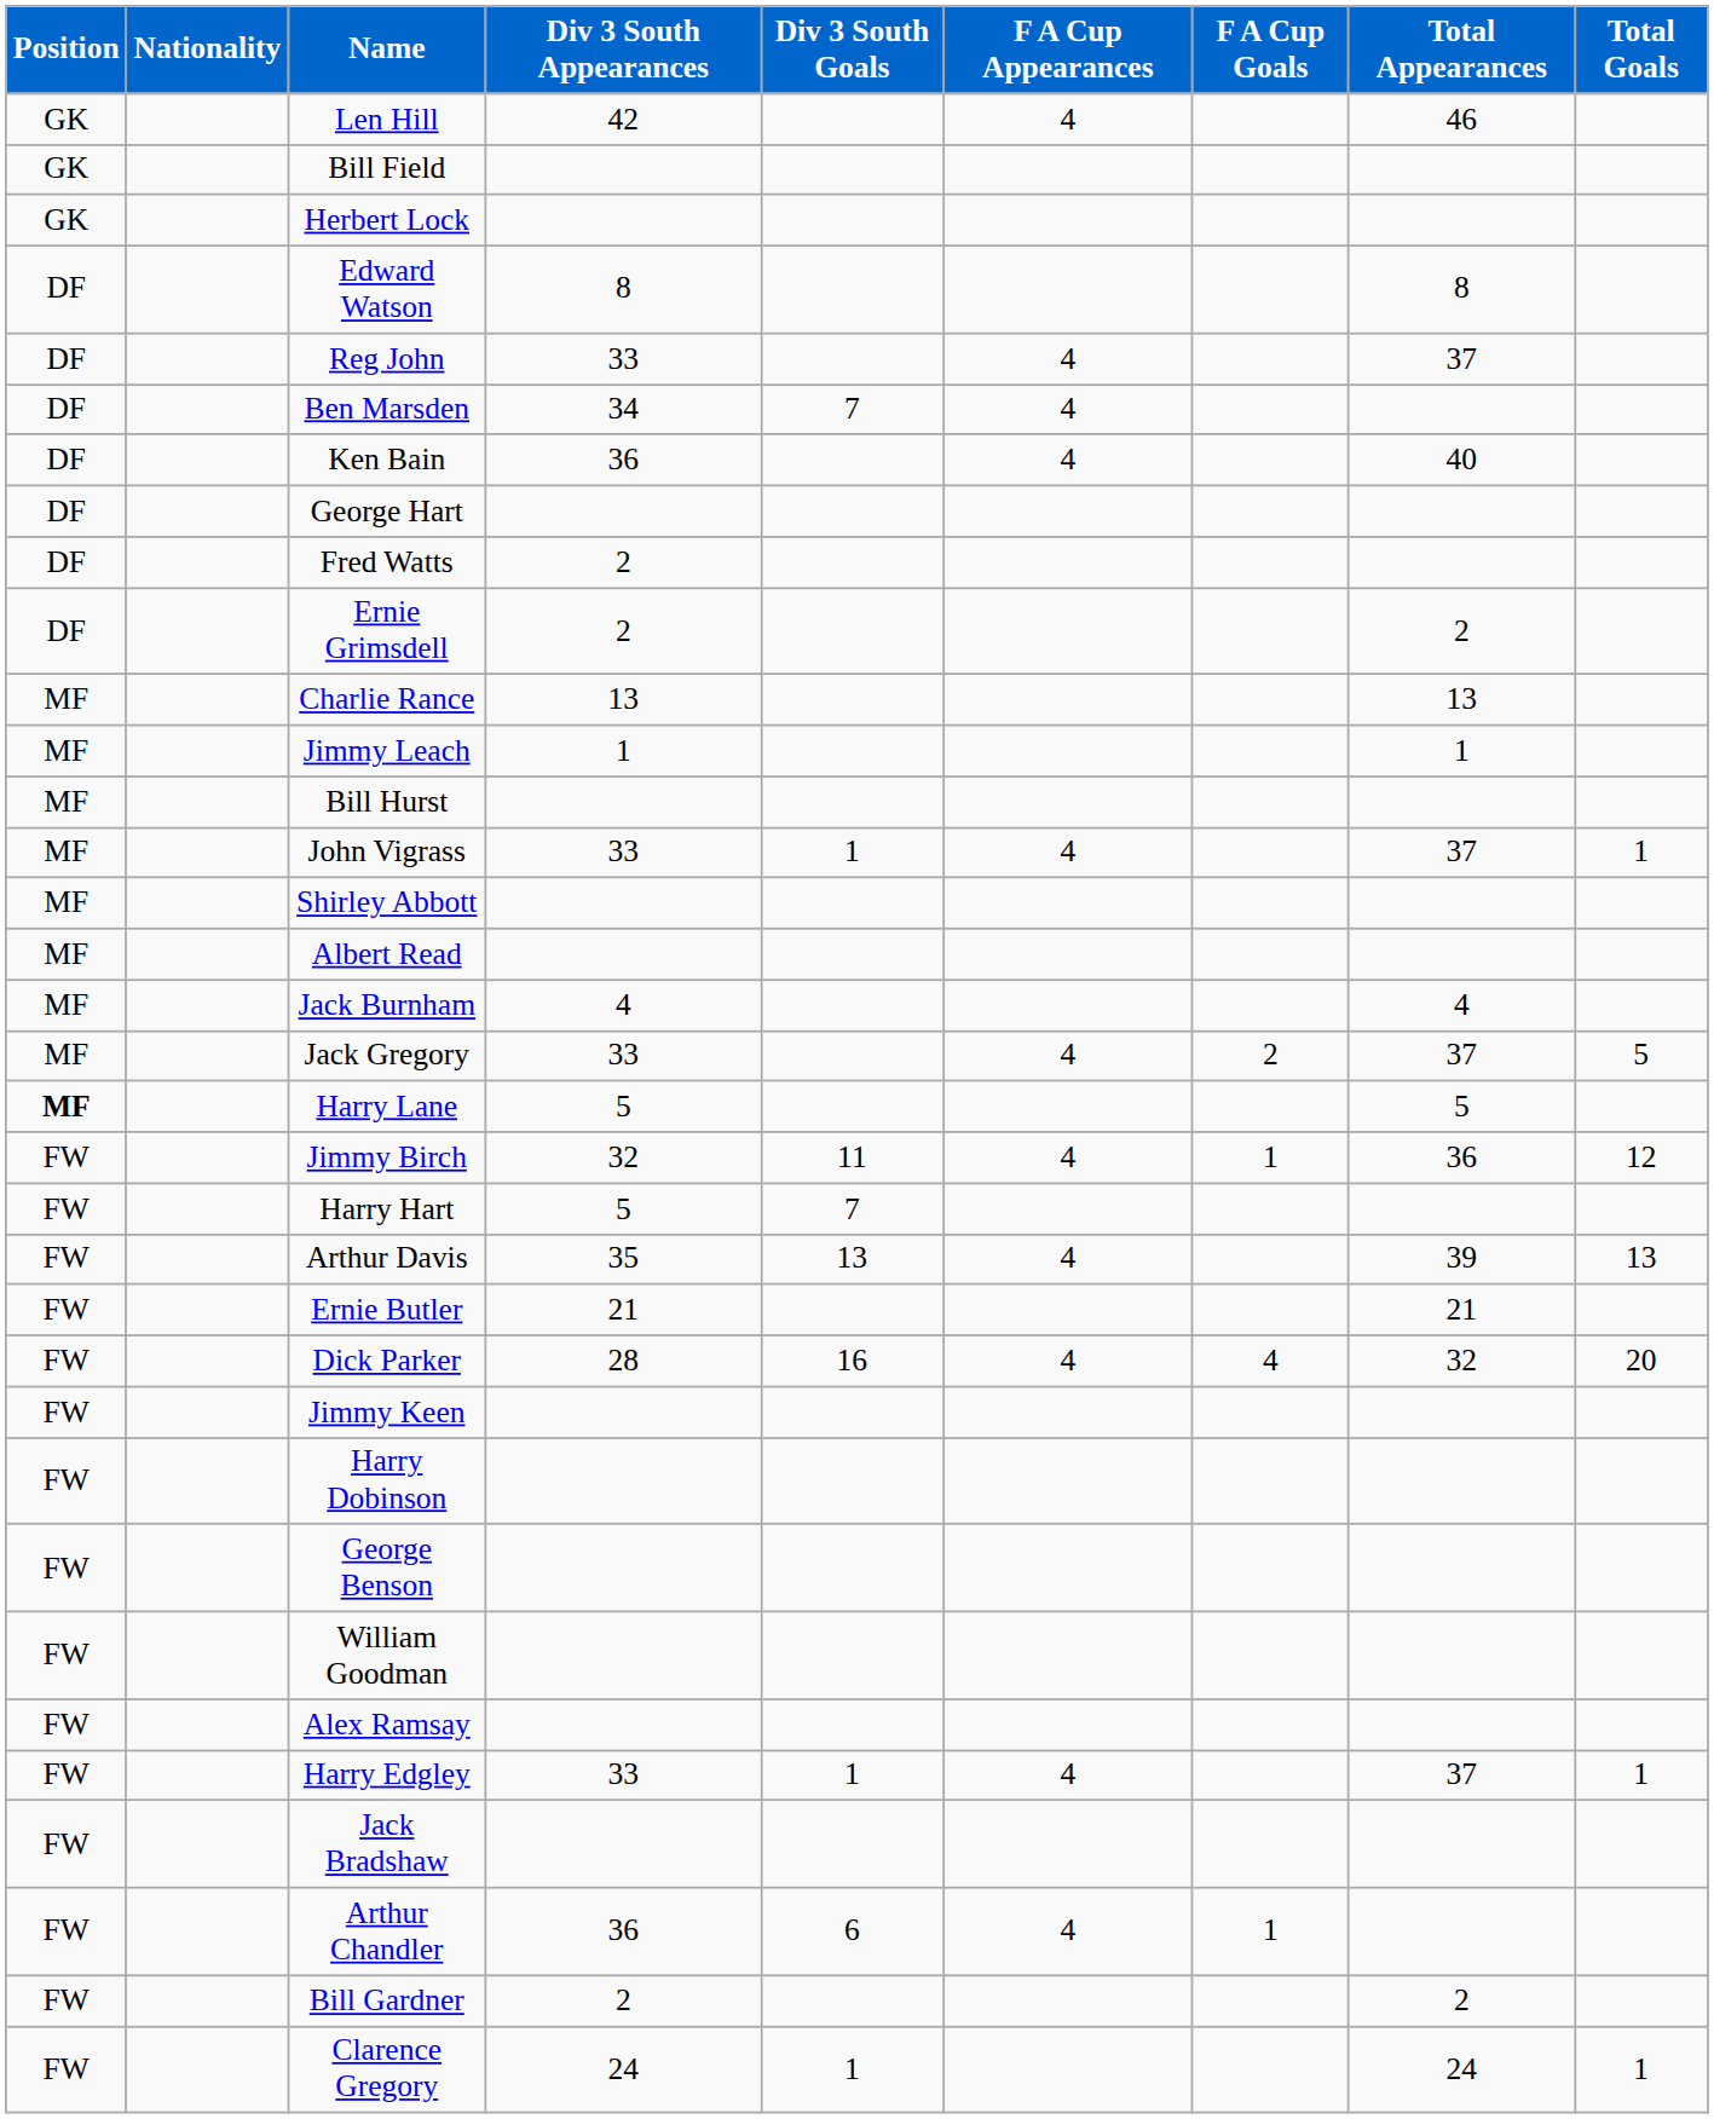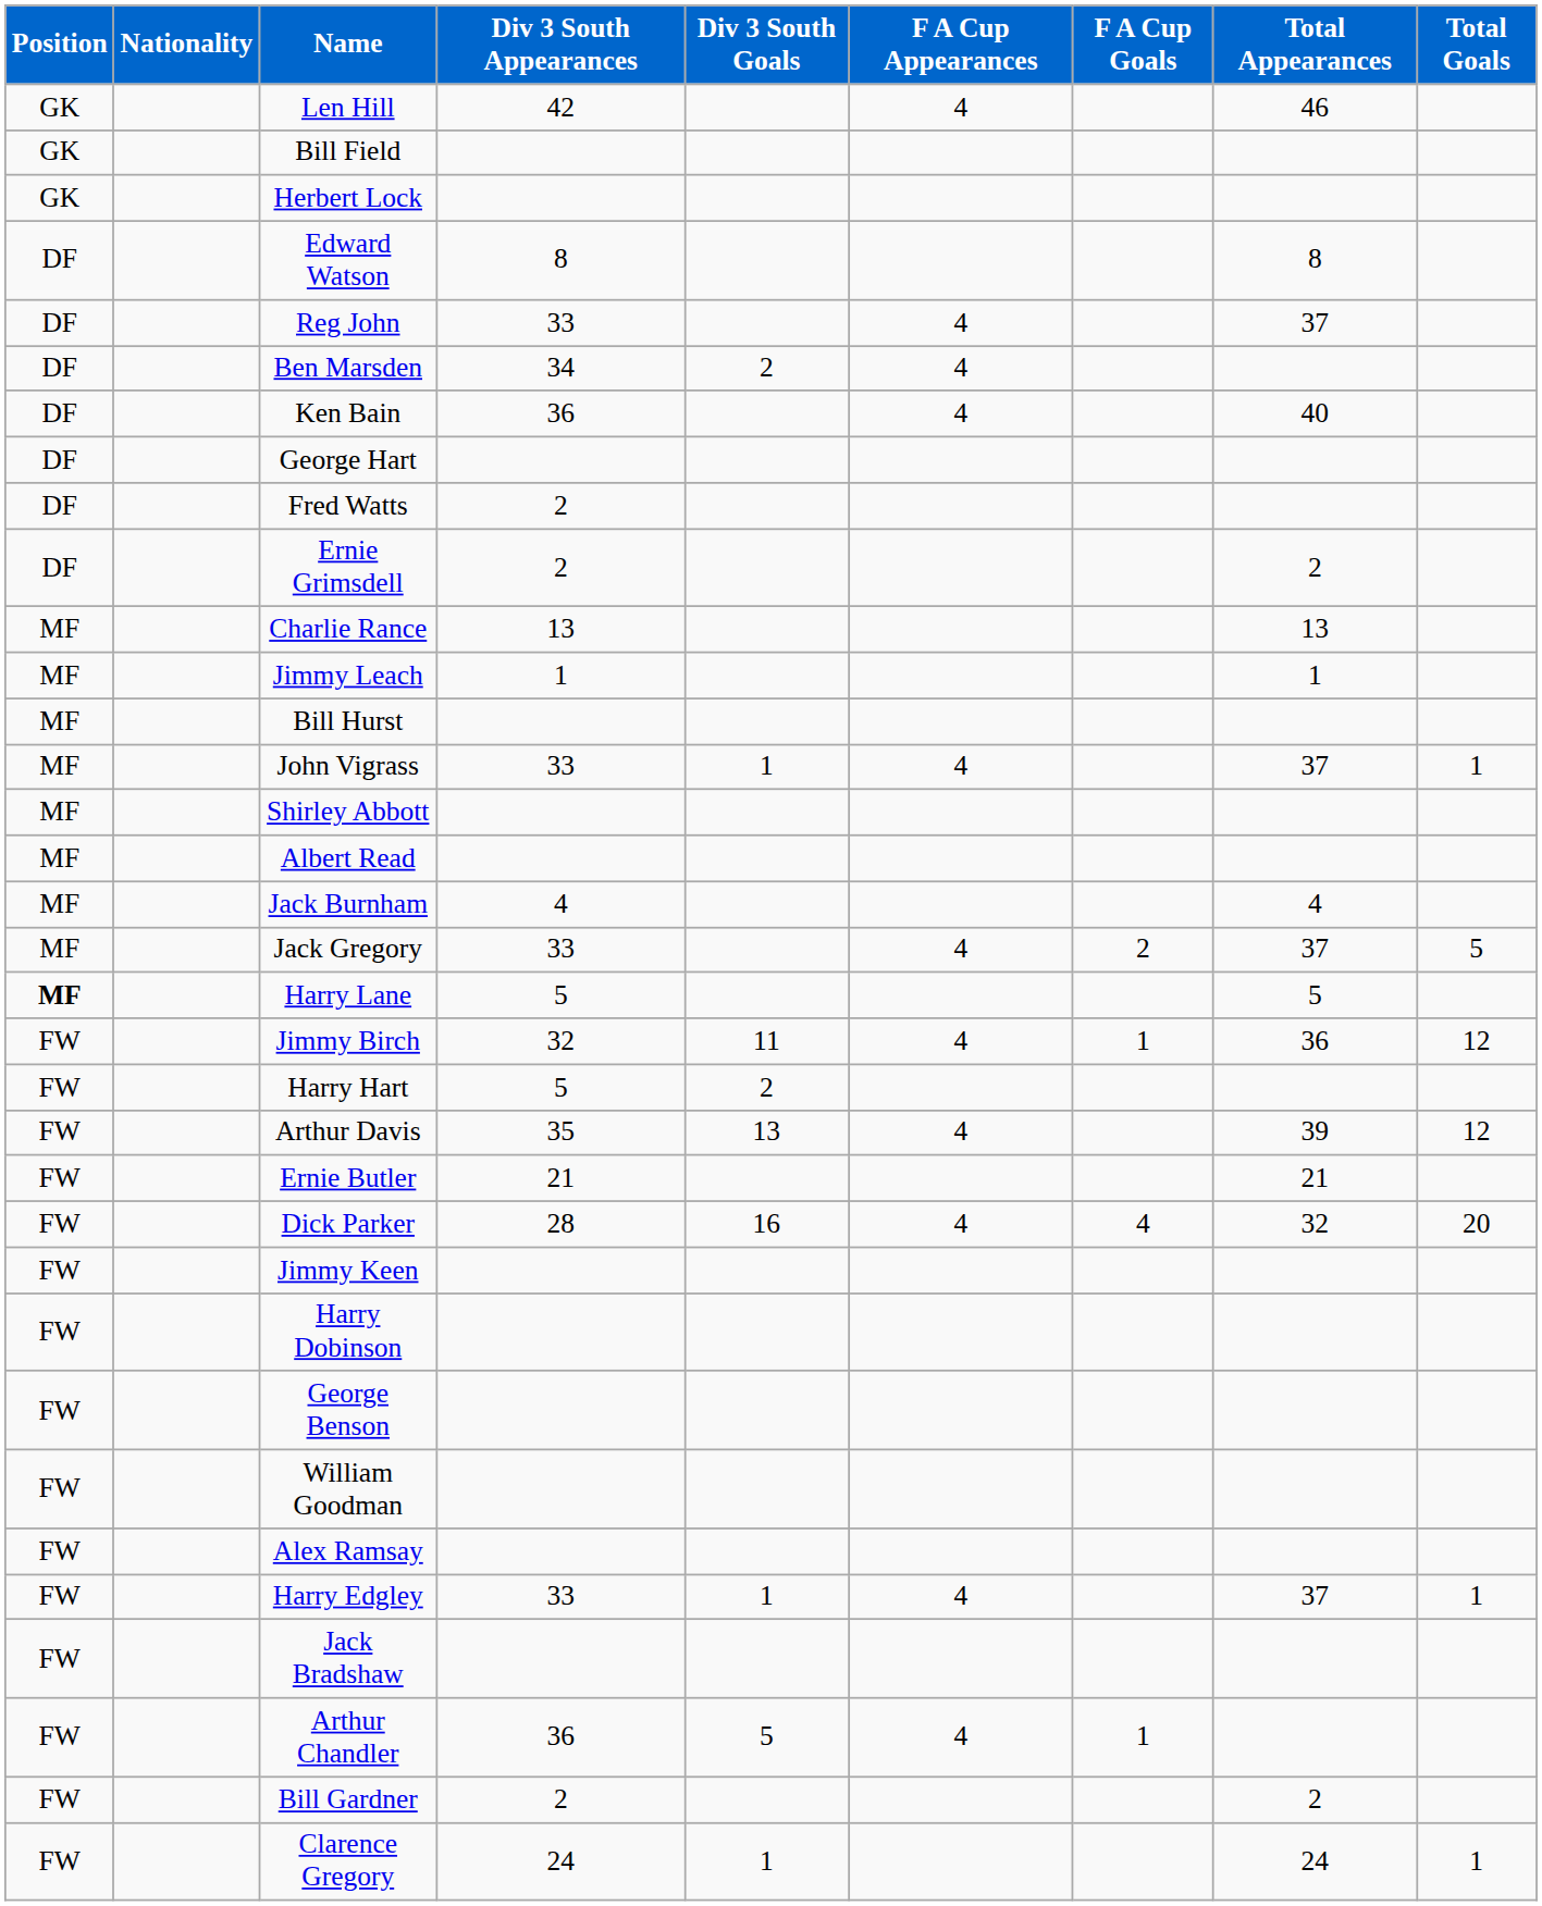 <table class="wikitable" style="text-align:center; font-size:90%; width:90%;">
 <tr>
 <th style="background:#0066CC; color:#FFFFFF; text-align:center;">Position</th>
 <th style="background:#0066CC; color:#FFFFFF; text-align:center;">Nationality</th>
 <th style="background:#0066CC; color:#FFFFFF; text-align:center;"><strong>Name</strong></th>
 <th style="background:#0066CC; color:#FFFFFF; text-align:center;">Div 3 South Appearances</th>
 <th style="background:#0066CC; color:#FFFFFF; text-align:center;">Div 3 South Goals</th>
 <th style="background:#0066CC; color:#FFFFFF; text-align:center;">F A Cup Appearances</th>
 <th style="background:#0066CC; color:#FFFFFF; text-align:center;">F A Cup Goals</th>
 <th style="background:#0066CC; color:#FFFFFF; text-align:center;">Total Appearances</th>
 <th style="background:#0066CC; color:#FFFFFF; text-align:center;">Total Goals</th>
 </tr>
 <tr>
 <td>GK</td>
 <td></td>
 <td><a href='#'>Len Hill</a></td>
 <td>42</td>
 <td></td>
 <td>4</td>
 <td></td>
 <td>46</td>
 <td></td>
 </tr>
 <tr>
 <td>GK</td>
 <td></td>
 <td>Bill Field</td>
 <td></td>
 <td></td>
 <td></td>
 <td></td>
 <td></td>
 <td></td>
 </tr>
 <tr>
 <td>GK</td>
 <td></td>
 <td><a href='#'>Herbert Lock</a></td>
 <td></td>
 <td></td>
 <td></td>
 <td></td>
 <td></td>
 <td></td>
 </tr>
 <tr>
 <td>DF</td>
 <td></td>
 <td><a href='#'>Edward Watson</a></td>
 <td>8</td>
 <td></td>
 <td></td>
 <td></td>
 <td>8</td>
 <td></td>
 </tr>
 <tr>
 <td>DF</td>
 <td></td>
 <td><a href='#'>Reg John</a></td>
 <td>33</td>
 <td></td>
 <td>4</td>
 <td></td>
 <td>37</td>
 <td></td>
 </tr>
 <tr>
 <td>DF</td>
 <td></td>
 <td><a href='#'>Ben Marsden</a></td>
 <td>34</td>
-<td>7</td>
+<td>2</td>
 <td>4</td>
 <td></td>
 <td></td>
 <td></td>
 </tr>
 <tr>
 <td>DF</td>
 <td></td>
 <td>Ken Bain</td>
 <td>36</td>
 <td></td>
 <td>4</td>
 <td></td>
 <td>40</td>
 <td></td>
 </tr>
 <tr>
 <td>DF</td>
 <td></td>
 <td>George Hart</td>
 <td></td>
 <td></td>
 <td></td>
 <td></td>
 <td></td>
 <td></td>
 </tr>
 <tr>
 <td>DF</td>
 <td></td>
 <td>Fred Watts</td>
 <td>2</td>
 <td></td>
 <td></td>
 <td></td>
 <td></td>
 <td></td>
 </tr>
 <tr>
 <td>DF</td>
 <td></td>
 <td><a href='#'>Ernie Grimsdell</a></td>
 <td>2</td>
 <td></td>
 <td></td>
 <td></td>
 <td>2</td>
 <td></td>
 </tr>
 <tr>
 <td>MF</td>
 <td></td>
 <td><a href='#'>Charlie Rance</a></td>
 <td>13</td>
 <td></td>
 <td></td>
 <td></td>
 <td>13</td>
 <td></td>
 </tr>
 <tr>
 <td>MF</td>
 <td></td>
 <td><a href='#'>Jimmy Leach</a></td>
 <td>1</td>
 <td></td>
 <td></td>
 <td></td>
 <td>1</td>
 <td></td>
 </tr>
 <tr>
 <td>MF</td>
 <td></td>
 <td>Bill Hurst</td>
 <td></td>
 <td></td>
 <td></td>
 <td></td>
 <td></td>
 <td></td>
 </tr>
 <tr>
 <td>MF</td>
 <td></td>
 <td>John Vigrass</td>
 <td>33</td>
 <td>1</td>
 <td>4</td>
 <td></td>
 <td>37</td>
 <td>1</td>
 </tr>
 <tr>
 <td>MF</td>
 <td></td>
 <td><a href='#'>Shirley Abbott</a></td>
 <td></td>
 <td></td>
 <td></td>
 <td></td>
 <td></td>
 <td></td>
 </tr>
 <tr>
 <td>MF</td>
 <td></td>
 <td><a href='#'>Albert Read</a></td>
 <td></td>
 <td></td>
 <td></td>
 <td></td>
 <td></td>
 <td></td>
 </tr>
 <tr>
 <td>MF</td>
 <td></td>
 <td><a href='#'>Jack Burnham</a></td>
 <td>4</td>
 <td></td>
 <td></td>
 <td></td>
 <td>4</td>
 <td></td>
 </tr>
 <tr>
 <td>MF</td>
 <td></td>
 <td>Jack Gregory</td>
 <td>33</td>
 <td></td>
 <td>4</td>
 <td>2</td>
 <td>37</td>
 <td>5</td>
 </tr>
 <tr>
 <td><strong>MF</strong></td>
 <td></td>
 <td><a href='#'>Harry Lane</a></td>
 <td>5</td>
 <td></td>
 <td></td>
 <td></td>
 <td>5</td>
 <td></td>
 </tr>
 <tr>
 <td>FW</td>
 <td></td>
 <td><a href='#'>Jimmy Birch</a></td>
 <td>32</td>
 <td>11</td>
 <td>4</td>
 <td>1</td>
 <td>36</td>
 <td>12</td>
 </tr>
 <tr>
 <td>FW</td>
 <td></td>
 <td>Harry Hart</td>
 <td>5</td>
-<td>7</td>
+<td>2</td>
 <td></td>
 <td></td>
 <td></td>
 <td></td>
 </tr>
 <tr>
 <td>FW</td>
 <td></td>
 <td>Arthur Davis</td>
 <td>35</td>
 <td>13</td>
 <td>4</td>
 <td></td>
 <td>39</td>
-<td>13</td>
+<td>12</td>
 </tr>
 <tr>
 <td>FW</td>
 <td></td>
 <td><a href='#'>Ernie Butler</a></td>
 <td>21</td>
 <td></td>
 <td></td>
 <td></td>
 <td>21</td>
 <td></td>
 </tr>
 <tr>
 <td>FW</td>
 <td></td>
 <td><a href='#'>Dick Parker</a></td>
 <td>28</td>
 <td>16</td>
 <td>4</td>
 <td>4</td>
 <td>32</td>
 <td>20</td>
 </tr>
 <tr>
 <td>FW</td>
 <td></td>
 <td><a href='#'>Jimmy Keen</a></td>
 <td></td>
 <td></td>
 <td></td>
 <td></td>
 <td></td>
 <td></td>
 </tr>
 <tr>
 <td>FW</td>
 <td></td>
 <td><a href='#'>Harry Dobinson</a></td>
 <td></td>
 <td></td>
 <td></td>
 <td></td>
 <td></td>
 <td></td>
 </tr>
 <tr>
 <td>FW</td>
 <td></td>
 <td><a href='#'>George Benson</a></td>
 <td></td>
 <td></td>
 <td></td>
 <td></td>
 <td></td>
 <td></td>
 </tr>
 <tr>
 <td>FW</td>
 <td></td>
 <td>William Goodman</td>
 <td></td>
 <td></td>
 <td></td>
 <td></td>
 <td></td>
 <td></td>
 </tr>
 <tr>
 <td>FW</td>
 <td></td>
 <td><a href='#'>Alex Ramsay</a></td>
 <td></td>
 <td></td>
 <td></td>
 <td></td>
 <td></td>
 <td></td>
 </tr>
 <tr>
 <td>FW</td>
 <td></td>
 <td><a href='#'>Harry Edgley</a></td>
 <td>33</td>
 <td>1</td>
 <td>4</td>
 <td></td>
 <td>37</td>
 <td>1</td>
 </tr>
 <tr>
 <td>FW</td>
 <td></td>
 <td><a href='#'>Jack Bradshaw</a></td>
 <td></td>
 <td></td>
 <td></td>
 <td></td>
 <td></td>
 <td></td>
 </tr>
 <tr>
 <td>FW</td>
 <td></td>
 <td><a href='#'>Arthur Chandler</a></td>
 <td>36</td>
-<td>6</td>
+<td>5</td>
 <td>4</td>
 <td>1</td>
 <td></td>
 <td></td>
 </tr>
 <tr>
 <td>FW</td>
 <td></td>
 <td><a href='#'>Bill Gardner</a></td>
 <td>2</td>
 <td></td>
 <td></td>
 <td></td>
 <td>2</td>
 <td></td>
 </tr>
 <tr>
 <td>FW</td>
 <td></td>
 <td><a href='#'>Clarence Gregory</a></td>
 <td>24</td>
 <td>1</td>
 <td></td>
 <td></td>
 <td>24</td>
 <td>1</td>
 </tr>
 </table>
